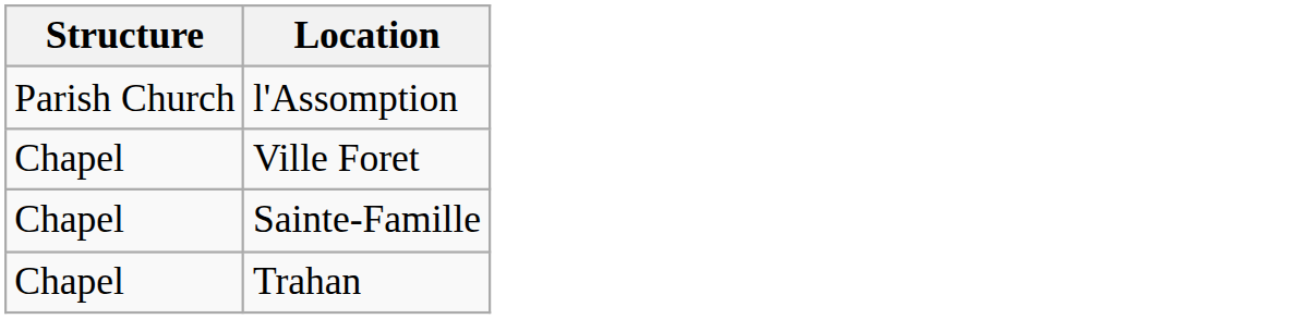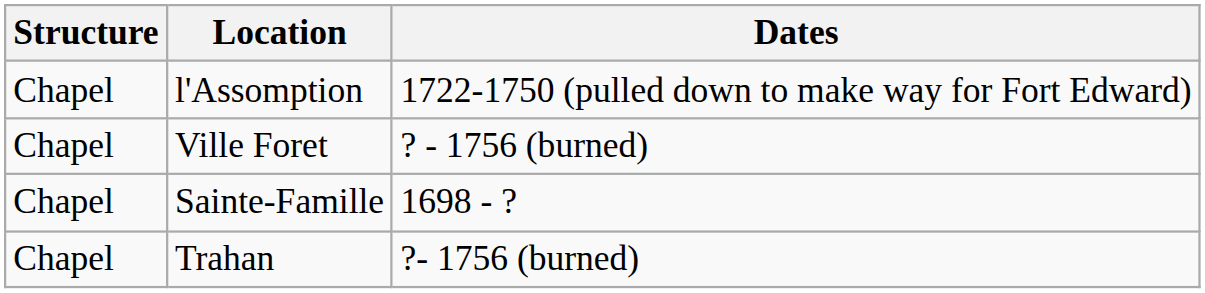 <table class="wikitable">
 <tr>
 <th>Structure</th>
 <th>Location</th>
+<th>Dates</th>
 </tr>
 <tr>
-<td>Parish Church</td>
+<td>Chapel</td>
 <td>l'Assomption</td>
+<td>1722-1750 (pulled down to make way for Fort Edward)</td>
 </tr>
 <tr>
 <td>Chapel</td>
 <td>Ville Foret</td>
+<td>? - 1756 (burned)</td>
 </tr>
 <tr>
 <td>Chapel</td>
 <td>Sainte-Famille</td>
+<td>1698 - ?</td>
 </tr>
 <tr>
 <td>Chapel</td>
 <td>Trahan</td>
+<td>?- 1756 (burned)</td>
 </tr>
 </table>
